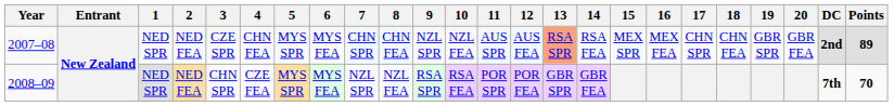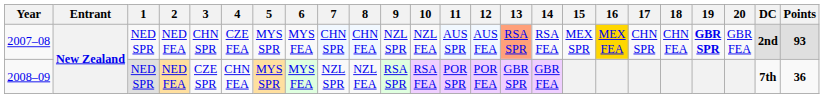 <table class="wikitable" style="text-align:center; font-size:85%">
 <tr>
 <th>Year</th>
 <th>Entrant</th>
 <th>1</th>
 <th>2</th>
 <th>3</th>
 <th>4</th>
 <th>5</th>
 <th>6</th>
 <th>7</th>
 <th>8</th>
 <th>9</th>
 <th>10</th>
 <th>11</th>
 <th>12</th>
 <th>13</th>
 <th>14</th>
 <th>15</th>
 <th>16</th>
 <th>17</th>
 <th>18</th>
 <th>19</th>
 <th>20</th>
 <th>DC</th>
 <th>Points</th>
 </tr>
 <tr>
 <td nowrap><a href='#'>2007–08</a></td>
 <th rowspan=2><a href='#'>New Zealand</a></th>
 <td><a href='#'>NED<br>SPR</a></td>
 <td><a href='#'>NED<br>FEA</a></td>
-<td><a href='#'>CZE<br>SPR</a></td>
-<td><a href='#'>CHN<br>FEA</a></td>
+<td><a href='#'>CHN<br>SPR</a></td>
+<td><a href='#'>CZE<br>FEA</a></td>
 <td><a href='#'>MYS<br>SPR</a></td>
 <td><a href='#'>MYS<br>FEA</a></td>
 <td style="background:#F1F8FF;"><a href='#'>CHN<br>SPR</a><br></td>
 <td style="background:#F1F8FF;"><a href='#'>CHN<br>FEA</a><br></td>
 <td><a href='#'>NZL<br>SPR</a></td>
 <td><a href='#'>NZL<br>FEA</a></td>
 <td style="background:#F1F8FF;"><a href='#'>AUS<br>SPR</a><br></td>
 <td style="background:#F1F8FF;"><a href='#'>AUS<br>FEA</a><br></td>
 <td style="background: lightsalmon;"><a href='#'>RSA<br>SPR</a></td>
 <td><a href='#'>RSA<br>FEA</a></td>
 <td><a href='#'>MEX<br>SPR</a></td>
-<td><a href='#'>MEX<br>FEA</a></td>
+<td style="background: gold;"><a href='#'>MEX<br>FEA</a></td>
 <td><a href='#'>CHN<br>SPR</a></td>
 <td><a href='#'>CHN<br>FEA</a></td>
-<td><a href='#'>GBR<br>SPR</a></td>
+<td><strong><a href='#'>GBR<br>SPR</a></strong></td>
 <td><a href='#'>GBR<br>FEA</a></td>
 <td style="background:#DFDFDF;"><strong>2nd</strong></td>
-<td style="background:#DFDFDF;"><strong>89</strong></td>
+<td style="background:#DFDFDF;"><strong>93</strong></td>
 </tr>
 <tr>
 <td nowrap><a href='#'>2008–09</a></td>
 <td style="background:#DFDFDF;"><a href='#'>NED<br>SPR</a><br></td>
 <td style="background:#FFDF9F;"><a href='#'>NED<br>FEA</a><br></td>
-<td><a href='#'>CHN<br>SPR</a></td>
-<td><a href='#'>CZE<br>FEA</a></td>
+<td><a href='#'>CZE<br>SPR</a></td>
+<td><a href='#'>CHN<br>FEA</a></td>
 <td style="background:#FFDF9F;"><a href='#'>MYS<br>SPR</a><br></td>
 <td style="background:#DFFFDF;"><a href='#'>MYS<br>FEA</a><br></td>
 <td><a href='#'>NZL<br>SPR</a></td>
 <td><a href='#'>NZL<br>FEA</a></td>
 <td style="background:#DFFFDF;"><a href='#'>RSA<br>SPR</a><br></td>
 <td style="background:#EFCFFF;"><a href='#'>RSA<br>FEA</a><br></td>
 <td style="background:#EFCFFF;"><a href='#'>POR<br>SPR</a><br></td>
 <td style="background:#EFCFFF;"><a href='#'>POR<br>FEA</a><br></td>
 <td style="background:#EFCFFF;"><a href='#'>GBR<br>SPR</a><br></td>
 <td style="background:#EFCFFF;"><a href='#'>GBR<br>FEA</a><br></td>
 <th></th>
 <th></th>
 <th></th>
 <th></th>
 <th></th>
 <th></th>
 <td><strong>7th</strong></td>
-<td><strong>70</strong></td>
+<td><strong>36</strong></td>
 </tr>
 </table>
